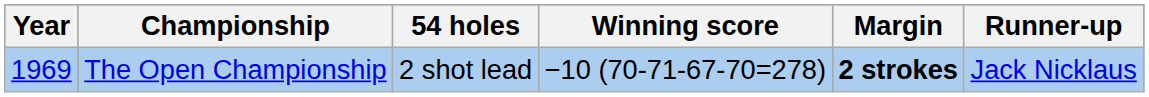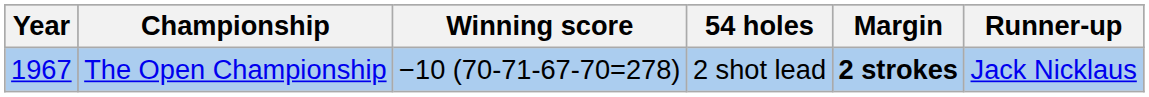 <table class="wikitable">
 <tr>
 <th>Year</th>
 <th>Championship</th>
+<th>Winning score</th>
 <th>54 holes</th>
-<th>Winning score</th>
 <th>Margin</th>
 <th>Runner-up</th>
 </tr>
 <tr style="background:#ABCDEF;">
-<td><a href='#'>1969</a></td>
+<td><a href='#'>1967</a></td>
 <td><a href='#'>The Open Championship</a></td>
+<td>−10 (70-71-67-70=278)</td>
 <td>2 shot lead</td>
-<td>−10 (70-71-67-70=278)</td>
 <td><strong>2 strokes</strong></td>
 <td> <a href='#'>Jack Nicklaus</a></td>
 </tr>
 </table>
